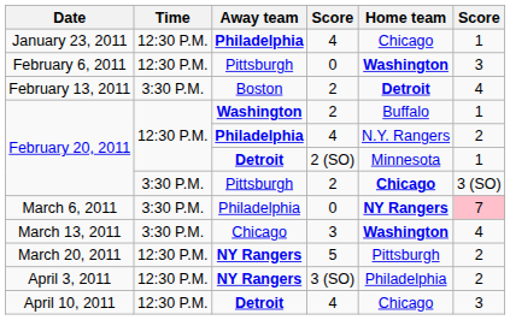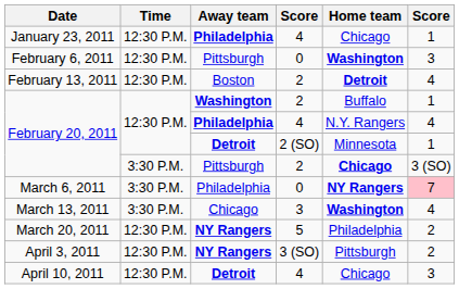 <table class="wikitable sortable" style="font-size: 95%;text-align: center;">
 <tr>
 <th>Date</th>
 <th>Time</th>
 <th>Away team</th>
 <th>Score</th>
 <th>Home team</th>
 <th>Score</th>
 </tr>
 <tr>
 <td>January 23, 2011</td>
 <td>12:30 P.M.</td>
 <td><strong><a href='#'>Philadelphia</a></strong></td>
 <td>4</td>
 <td><a href='#'>Chicago</a></td>
 <td>1</td>
 </tr>
 <tr>
 <td>February 6, 2011</td>
 <td>12:30 P.M.</td>
 <td><a href='#'>Pittsburgh</a></td>
 <td>0</td>
 <td><strong><a href='#'>Washington</a></strong></td>
 <td>3</td>
 </tr>
 <tr>
 <td>February 13, 2011</td>
-<td>3:30 P.M.</td>
+<td>12:30 P.M.</td>
 <td><a href='#'>Boston</a></td>
 <td>2</td>
 <td><strong><a href='#'>Detroit</a></strong></td>
 <td>4</td>
 </tr>
 <tr>
 <td rowspan=4><a href='#'>February 20, 2011</a></td>
 <td rowspan=3>12:30 P.M.</td>
 <td><strong><a href='#'>Washington</a></strong></td>
 <td>2</td>
 <td><a href='#'>Buffalo</a></td>
 <td>1</td>
 </tr>
 <tr>
 <td><strong><a href='#'>Philadelphia</a></strong></td>
 <td>4</td>
 <td><a href='#'>N.Y. Rangers</a></td>
-<td>2</td>
+<td>4</td>
 </tr>
 <tr>
 <td><strong><a href='#'>Detroit</a></strong></td>
 <td>2 (SO)</td>
 <td><a href='#'>Minnesota</a></td>
 <td>1</td>
 </tr>
 <tr>
 <td>3:30 P.M.</td>
 <td><a href='#'>Pittsburgh</a></td>
 <td>2</td>
 <td><strong><a href='#'>Chicago</a></strong></td>
 <td>3 (SO)</td>
 </tr>
 <tr>
 <td>March 6, 2011</td>
 <td>3:30 P.M.</td>
 <td><a href='#'>Philadelphia</a></td>
 <td>0</td>
 <td><strong><a href='#'>NY Rangers</a></strong></td>
 <td style="background: pink;">7</td>
 </tr>
 <tr>
 <td>March 13, 2011</td>
 <td>3:30 P.M.</td>
 <td><a href='#'>Chicago</a></td>
 <td>3</td>
 <td><strong><a href='#'>Washington</a></strong></td>
 <td>4</td>
 </tr>
 <tr>
 <td>March 20, 2011</td>
 <td>12:30 P.M.</td>
 <td><strong><a href='#'>NY Rangers</a></strong></td>
 <td>5</td>
-<td><a href='#'>Pittsburgh</a></td>
+<td><a href='#'>Philadelphia</a></td>
 <td>2</td>
 </tr>
 <tr>
 <td>April 3, 2011</td>
 <td>12:30 P.M.</td>
 <td><strong><a href='#'>NY Rangers</a></strong></td>
 <td>3 (SO)</td>
-<td><a href='#'>Philadelphia</a></td>
+<td><a href='#'>Pittsburgh</a></td>
 <td>2</td>
 </tr>
 <tr>
 <td>April 10, 2011</td>
 <td>12:30 P.M.</td>
 <td><strong><a href='#'>Detroit</a></strong></td>
 <td>4</td>
 <td><a href='#'>Chicago</a></td>
 <td>3</td>
 </tr>
 </table>
